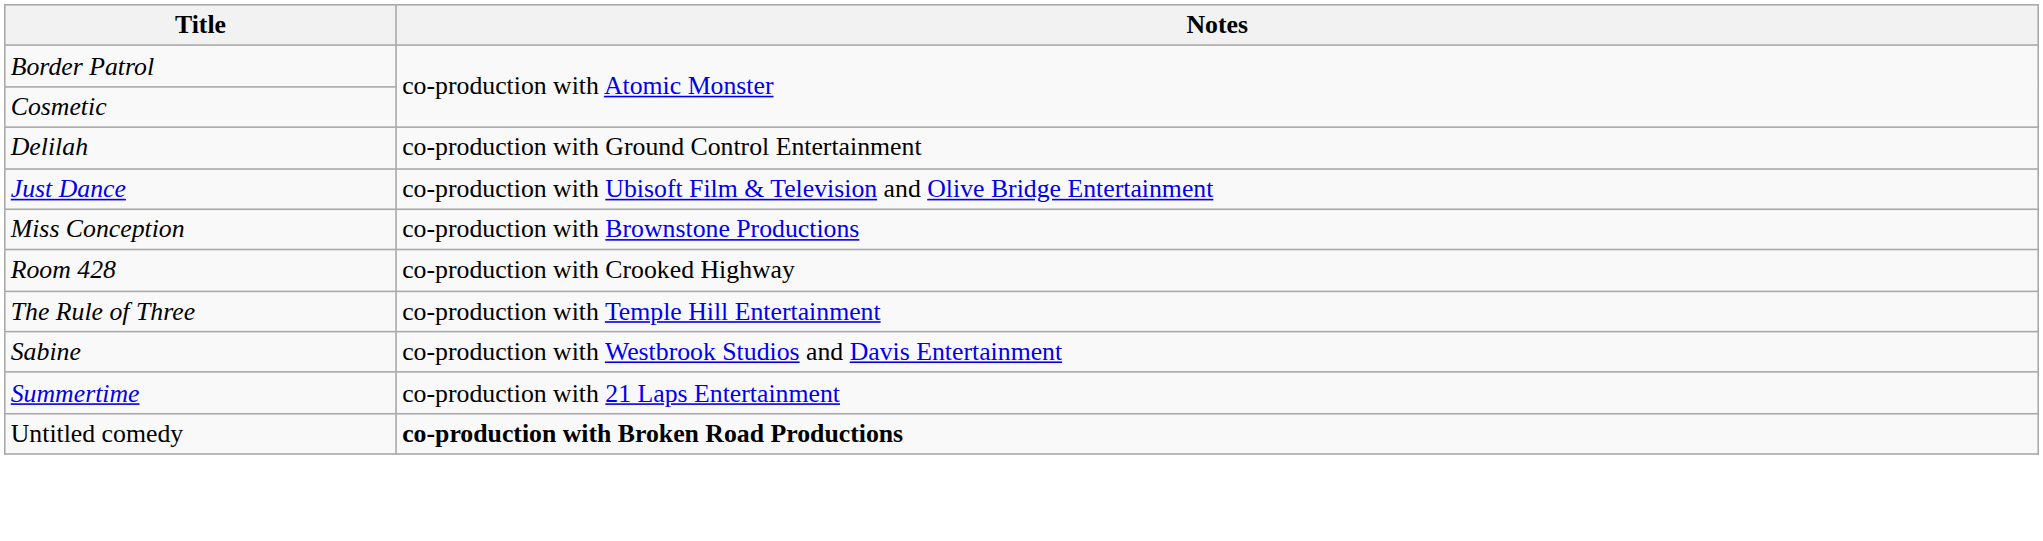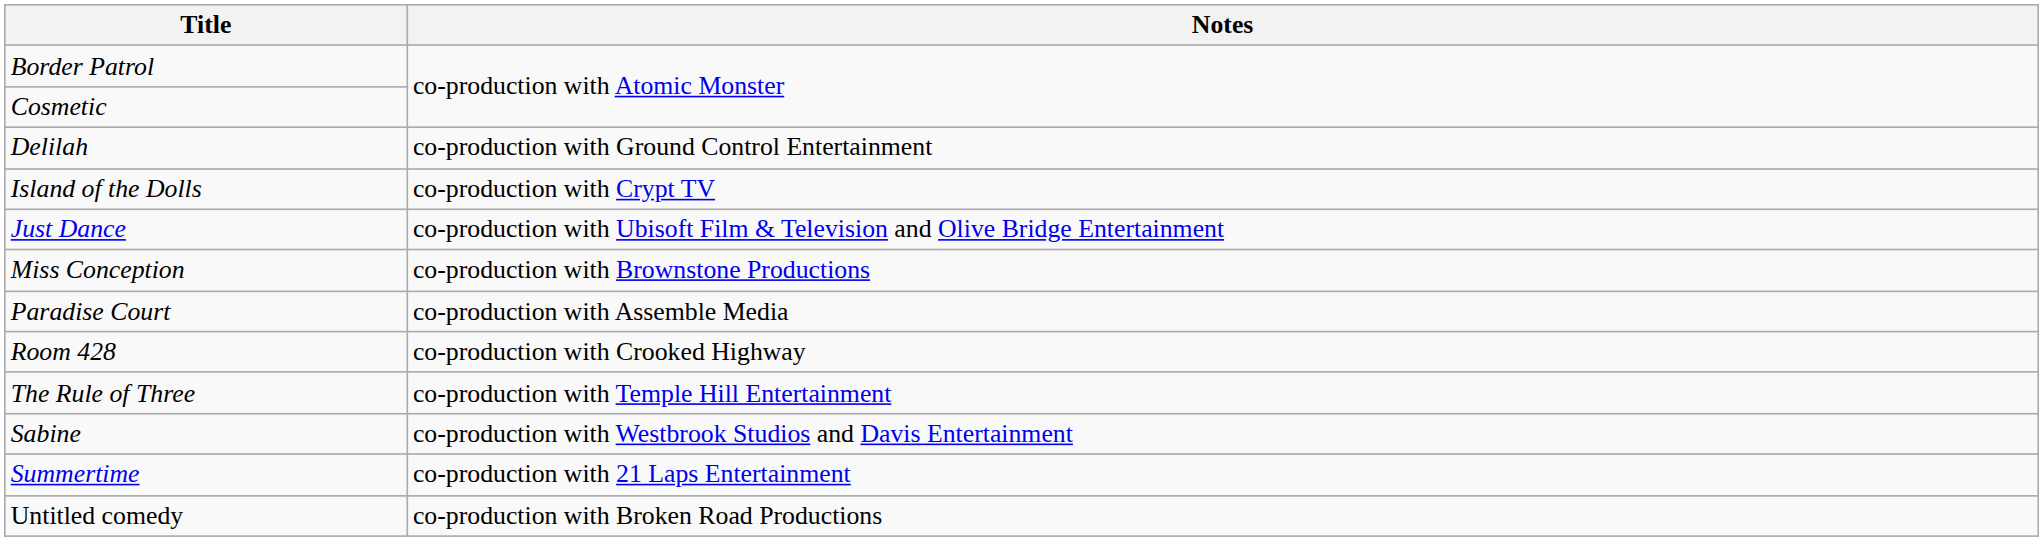 <table class="wikitable sortable" style="width:100%;">
 <tr>
 <th>Title</th>
 <th>Notes</th>
 </tr>
 <tr>
 <td><em>Border Patrol</em></td>
 <td rowspan="2">co-production with <a href='#'>Atomic Monster</a></td>
 </tr>
 <tr>
 <td><em>Cosmetic</em></td>
 </tr>
 <tr>
 <td><em>Delilah</em></td>
 <td>co-production with Ground Control Entertainment</td>
 </tr>
 <tr>
+<td><em>Island of the Dolls</em></td>
+<td>co-production with <a href='#'>Crypt TV</a></td>
+</tr>
+<tr>
 <td><em><a href='#'>Just Dance</a></em></td>
 <td>co-production with <a href='#'>Ubisoft Film & Television</a> and <a href='#'>Olive Bridge Entertainment</a></td>
 </tr>
 <tr>
 <td><em>Miss Conception</em></td>
 <td>co-production with <a href='#'>Brownstone Productions</a></td>
+</tr>
+<tr>
+<td><em>Paradise Court</em></td>
+<td>co-production with Assemble Media</td>
 </tr>
 <tr>
 <td><em>Room 428</em></td>
 <td>co-production with Crooked Highway</td>
 </tr>
 <tr>
 <td><em>The Rule of Three</em></td>
 <td>co-production with <a href='#'>Temple Hill Entertainment</a></td>
 </tr>
 <tr>
 <td><em>Sabine</em></td>
 <td>co-production with <a href='#'>Westbrook Studios</a> and <a href='#'>Davis Entertainment</a></td>
 </tr>
 <tr>
 <td><em><a href='#'>Summertime</a></em></td>
 <td>co-production with <a href='#'>21 Laps Entertainment</a></td>
 </tr>
 <tr>
 <td>Untitled comedy</td>
-<td><strong>co-production with Broken Road Productions</strong></td>
+<td>co-production with Broken Road Productions</td>
 </tr>
 </table>
